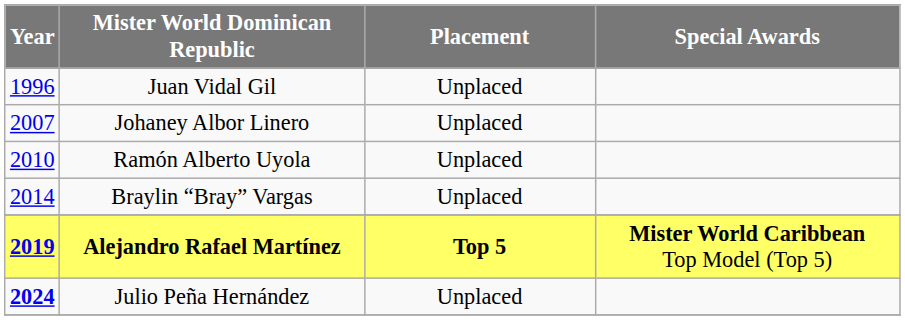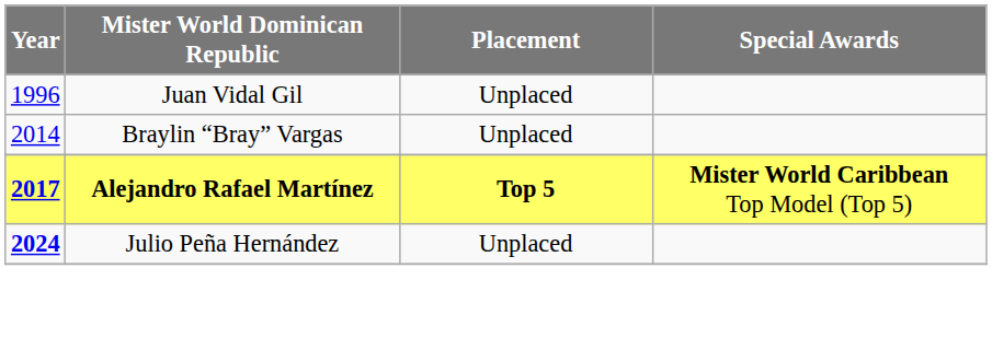 <table class="wikitable sortable" style="font-size: 95%; text-align:center">
 <tr>
 <th width="20" style="background-color:#787878;color:#FFFFFF;">Year</th>
 <th width="200" style="background-color:#787878;color:#FFFFFF;">Mister World Dominican Republic</th>
 <th width="150" style="background-color:#787878;color:#FFFFFF;">Placement</th>
 <th width="200" style="background-color:#787878;color:#FFFFFF;">Special Awards</th>
 </tr>
 <tr>
 <td><a href='#'>1996</a></td>
 <td>Juan Vidal Gil</td>
 <td>Unplaced</td>
 <td></td>
 </tr>
 <tr>
-<td><a href='#'>2007</a></td>
-<td>Johaney Albor Linero</td>
-<td>Unplaced</td>
-<td></td>
-</tr>
-<tr>
-<td><a href='#'>2010</a></td>
-<td>Ramón Alberto Uyola</td>
-<td>Unplaced</td>
-<td></td>
-</tr>
-<tr>
 <td><a href='#'>2014</a></td>
 <td>Braylin “Bray” Vargas</td>
 <td>Unplaced</td>
 <td></td>
 </tr>
 <tr>
 </tr>
 <tr style="background-color:#FFFF66;">
-<td><strong><a href='#'>2019</a></strong></td>
+<td><strong><a href='#'>2017</a></strong></td>
 <td><strong>Alejandro Rafael Martínez</strong></td>
 <td><strong>Top 5</strong></td>
 <td><strong>Mister World Caribbean</strong><br>Top Model (Top 5)</td>
 </tr>
 <tr>
 <td><strong><a href='#'>2024</a></strong></td>
 <td>Julio Peña Hernández</td>
 <td>Unplaced</td>
 <td></td>
 </tr>
 <tr>
 </tr>
 </table>
